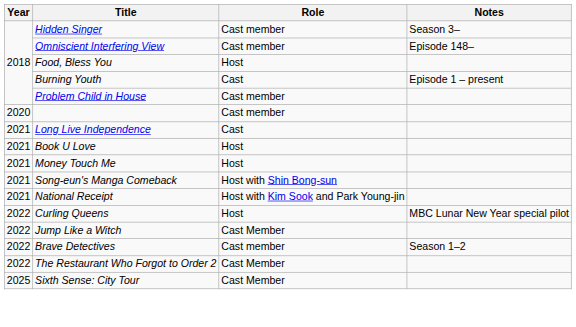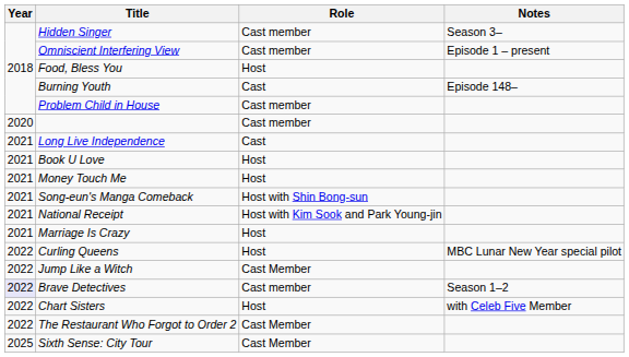 <table class="wikitable">
 <tr>
 <th>Year</th>
 <th>Title</th>
 <th>Role</th>
 <th>Notes</th>
 </tr>
 <tr>
 <td rowspan="5">2018</td>
 <td><em><a href='#'>Hidden Singer</a></em></td>
 <td>Cast member</td>
 <td>Season 3–</td>
 </tr>
 <tr>
 <td><em><a href='#'>Omniscient Interfering View</a></em></td>
 <td>Cast member</td>
-<td>Episode 148–</td>
+<td>Episode 1 – present</td>
 </tr>
 <tr>
 <td><em>Food, Bless You</em></td>
 <td>Host</td>
 <td></td>
 </tr>
 <tr>
 <td><em>Burning Youth</em></td>
 <td>Cast</td>
-<td>Episode 1 – present</td>
+<td>Episode 148–</td>
 </tr>
 <tr>
 <td><em><a href='#'>Problem Child in House</a></em></td>
 <td>Cast member</td>
 <td></td>
 </tr>
 <tr>
 <td>2020</td>
 <td><em></em></td>
 <td>Cast member</td>
 <td></td>
 </tr>
 <tr>
 <td>2021</td>
 <td><em><a href='#'>Long Live Independence</a></em></td>
 <td>Cast</td>
 <td></td>
 </tr>
 <tr>
 <td>2021</td>
 <td><em>Book U Love</em></td>
 <td>Host</td>
 <td></td>
 </tr>
 <tr>
 <td>2021</td>
 <td><em>Money Touch Me </em></td>
 <td>Host</td>
 <td></td>
 </tr>
 <tr>
 <td>2021</td>
 <td><em>Song-eun's Manga Comeback</em></td>
 <td>Host with <a href='#'>Shin Bong-sun</a></td>
 <td></td>
 </tr>
 <tr>
 <td>2021</td>
 <td><em>National Receipt</em></td>
 <td>Host with <a href='#'>Kim Sook</a> and Park Young-jin</td>
 <td></td>
 </tr>
 <tr>
+<td>2021</td>
+<td><em>Marriage Is Crazy</em></td>
+<td>Host</td>
+<td></td>
+</tr>
+<tr>
 <td>2022</td>
 <td><em>Curling Queens</em></td>
 <td>Host</td>
 <td>MBC Lunar New Year special pilot</td>
 </tr>
 <tr>
 <td>2022</td>
 <td><em>Jump Like a Witch</em></td>
 <td>Cast Member</td>
 <td></td>
 </tr>
 <tr>
-<td>2022</td>
+<td style="background: lavender;">2022</td>
 <td><em>Brave Detectives</em></td>
 <td>Cast member</td>
 <td>Season 1–2</td>
+</tr>
+<tr>
+<td>2022</td>
+<td><em>Chart Sisters</em></td>
+<td>Host</td>
+<td>with  <a href='#'>Celeb Five</a> Member </td>
 </tr>
 <tr>
 <td>2022</td>
 <td><em>The Restaurant Who Forgot to Order 2</em></td>
 <td>Cast Member</td>
 <td></td>
 </tr>
 <tr>
 <td>2025</td>
 <td><em>Sixth Sense: City Tour</em></td>
 <td>Cast Member</td>
 <td></td>
 </tr>
 </table>
